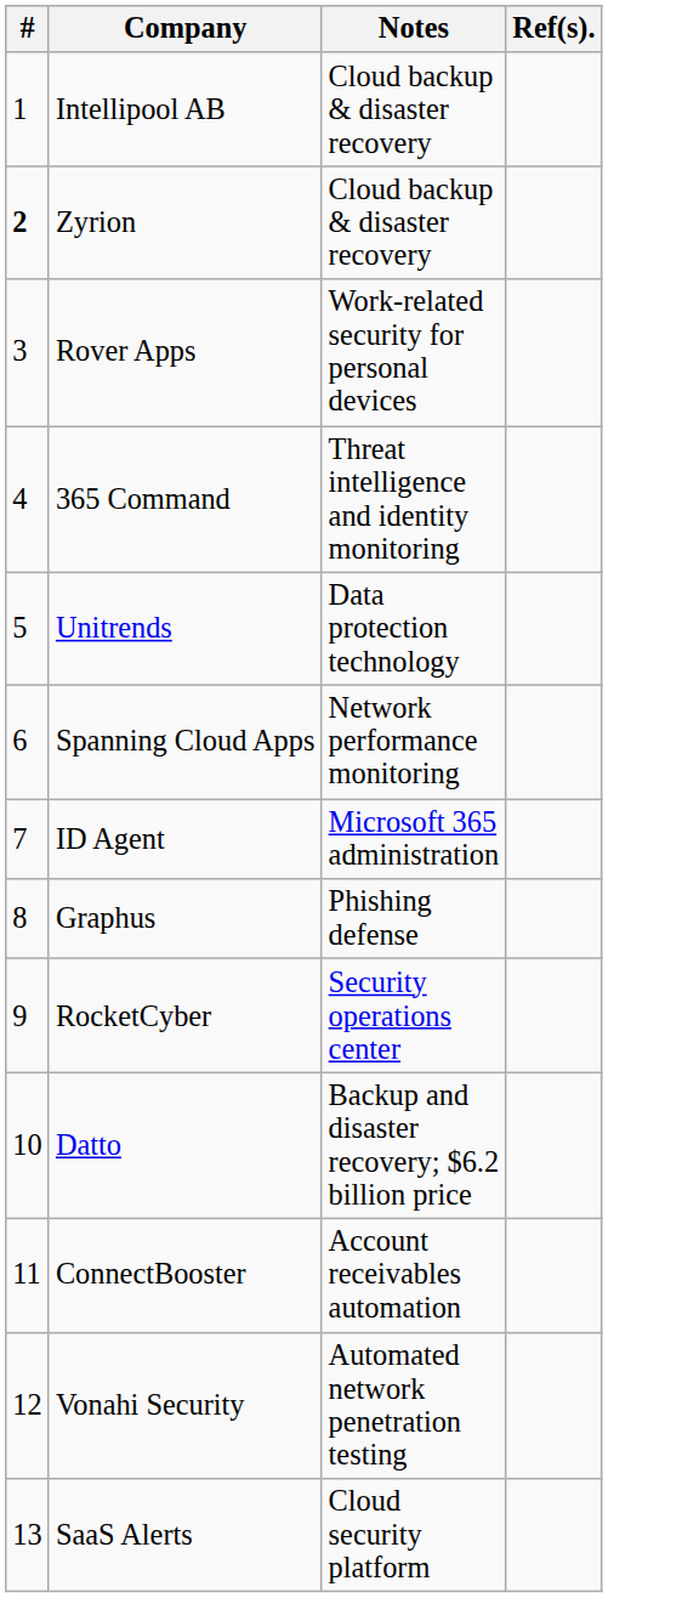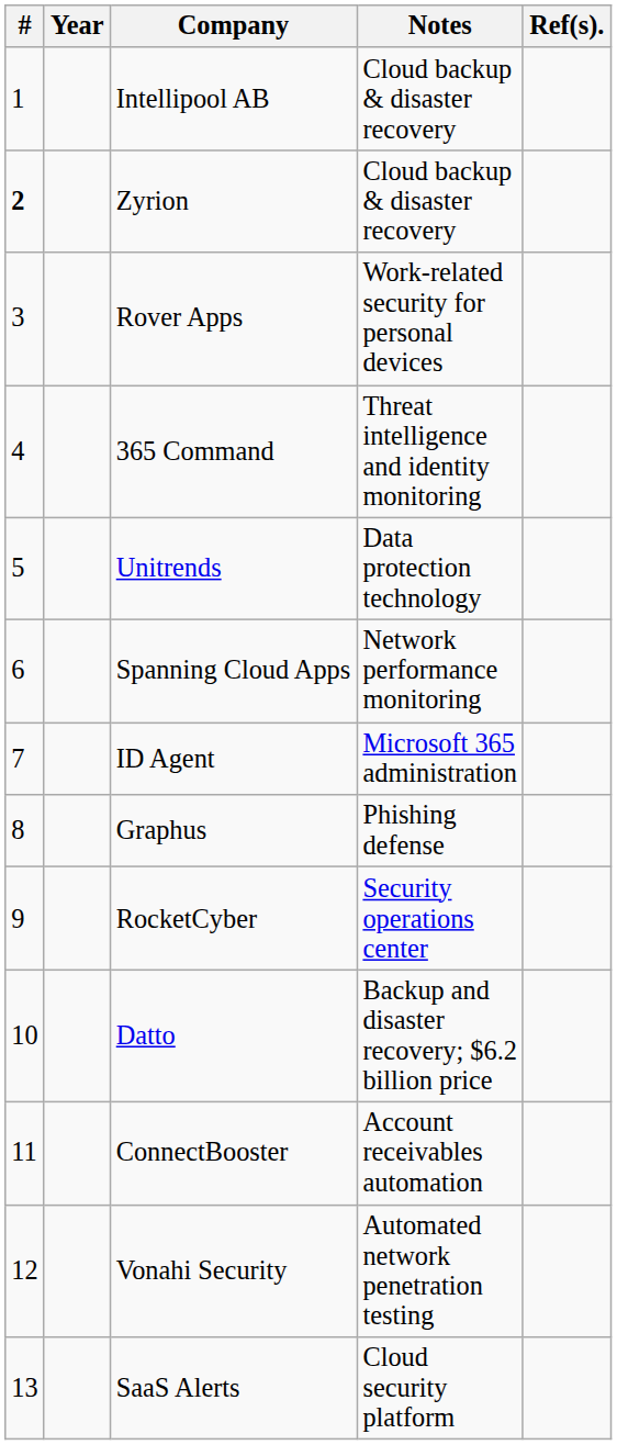 <table class="wikitable sortable">
 <tr>
 <th scope="col">#</th>
+<th scope="col">Year</th>
 <th scope="col">Company</th>
 <th scope="col" style="width:80px;">Notes</th>
 <th scope="col" class="unsortable">Ref(s).</th>
 </tr>
 <tr>
 <td>1</td>
+<td></td>
 <td>Intellipool AB</td>
 <td>Cloud backup & disaster recovery</td>
 <td></td>
 </tr>
 <tr>
 <td><strong>2</strong></td>
+<td></td>
 <td>Zyrion</td>
 <td>Cloud backup & disaster recovery</td>
 <td></td>
 </tr>
 <tr>
 <td>3</td>
+<td></td>
 <td>Rover Apps</td>
 <td>Work-related security for personal devices</td>
 <td></td>
 </tr>
 <tr>
 <td>4</td>
+<td></td>
 <td>365 Command</td>
 <td>Threat intelligence and identity monitoring</td>
 <td></td>
 </tr>
 <tr>
 <td>5</td>
+<td></td>
 <td><a href='#'>Unitrends</a></td>
 <td>Data protection technology</td>
 <td></td>
 </tr>
 <tr>
 <td>6</td>
+<td></td>
 <td>Spanning Cloud Apps</td>
 <td>Network performance monitoring</td>
 <td></td>
 </tr>
 <tr>
 <td>7</td>
+<td></td>
 <td>ID Agent</td>
 <td><a href='#'>Microsoft 365</a> administration</td>
 <td></td>
 </tr>
 <tr>
 <td>8</td>
+<td></td>
 <td>Graphus</td>
 <td>Phishing defense</td>
 <td></td>
 </tr>
 <tr>
 <td>9</td>
+<td></td>
 <td>RocketCyber</td>
 <td><a href='#'>Security operations center</a></td>
 <td></td>
 </tr>
 <tr>
 <td>10</td>
+<td></td>
 <td><a href='#'>Datto</a></td>
 <td>Backup and disaster recovery; $6.2 billion price</td>
 <td></td>
 </tr>
 <tr>
 <td>11</td>
+<td></td>
 <td>ConnectBooster</td>
 <td>Account receivables automation</td>
 <td></td>
 </tr>
 <tr>
 <td>12</td>
+<td></td>
 <td>Vonahi Security</td>
 <td>Automated network penetration testing</td>
 <td></td>
 </tr>
 <tr>
 <td>13</td>
+<td></td>
 <td>SaaS Alerts</td>
 <td>Cloud security platform</td>
 <td></td>
 </tr>
 </table>
